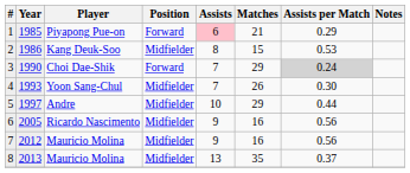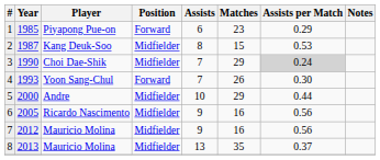 <table class="wikitable" border="1">
 <tr>
 <th>#</th>
 <th>Year</th>
 <th>Player</th>
 <th>Position</th>
 <th>Assists</th>
 <th>Matches</th>
 <th>Assists per Match</th>
 <th>Notes</th>
 </tr>
 <tr>
 <td style="background:#eeeeee">1</td>
 <td style="background:#eeeeee"><a href='#'>1985</a></td>
 <td> <a href='#'>Piyapong Pue-on</a></td>
 <td><a href='#'>Forward</a></td>
-<td style="background: pink; text-align: center;">6</td>
-<td style="text-align: center;">21</td>
+<td style="text-align: center;">6</td>
+<td style="text-align: center;">23</td>
 <td style="text-align: center;">0.29</td>
 <td></td>
 </tr>
 <tr>
 <td style="background:#eeeeee">2</td>
-<td style="background:#eeeeee"><a href='#'>1986</a></td>
+<td style="background:#eeeeee"><a href='#'>1987</a></td>
 <td> <a href='#'>Kang Deuk-Soo</a></td>
 <td><a href='#'>Midfielder</a></td>
 <td style="text-align: center;">8</td>
 <td style="text-align: center;">15</td>
 <td style="text-align: center;">0.53</td>
 <td></td>
 </tr>
 <tr>
 <td style="background:#eeeeee">3</td>
 <td style="background:#eeeeee"><a href='#'>1990</a></td>
 <td> <a href='#'>Choi Dae-Shik</a></td>
-<td><a href='#'>Forward</a></td>
+<td><a href='#'>Midfielder</a></td>
 <td style="text-align: center;">7</td>
 <td style="text-align: center;">29</td>
 <td style="background: lightgrey; text-align: center;">0.24</td>
 <td></td>
 </tr>
 <tr>
 <td style="background:#eeeeee">4</td>
 <td style="background:#eeeeee"><a href='#'>1993</a></td>
 <td> <a href='#'>Yoon Sang-Chul</a></td>
-<td><a href='#'>Midfielder</a></td>
+<td><a href='#'>Forward</a></td>
 <td style="text-align: center;">7</td>
 <td style="text-align: center;">26</td>
 <td style="text-align: center;">0.30</td>
 <td></td>
 </tr>
 <tr>
 <td style="background:#eeeeee">5</td>
-<td style="background:#eeeeee"><a href='#'>1997</a></td>
+<td style="background:#eeeeee"><a href='#'>2000</a></td>
 <td> <a href='#'>Andre</a></td>
 <td><a href='#'>Midfielder</a></td>
 <td style="text-align: center;">10</td>
 <td style="text-align: center;">29</td>
 <td style="text-align: center;">0.44</td>
 <td></td>
 </tr>
 <tr>
 <td style="background:#eeeeee">6</td>
 <td style="background:#eeeeee"><a href='#'>2005</a></td>
 <td> <a href='#'>Ricardo Nascimento</a></td>
 <td><a href='#'>Midfielder</a></td>
 <td style="text-align: center;">9</td>
 <td style="text-align: center;">16</td>
 <td style="text-align: center;">0.56</td>
 <td></td>
 </tr>
 <tr>
 <td style="background:#eeeeee">7</td>
 <td style="background:#eeeeee"><a href='#'>2012</a></td>
 <td> <a href='#'>Mauricio Molina</a></td>
 <td><a href='#'>Midfielder</a></td>
 <td style="text-align: center;">9</td>
 <td style="text-align: center;">16</td>
 <td style="text-align: center;">0.56</td>
 <td></td>
 </tr>
 <tr>
 <td style="background:#eeeeee">8</td>
 <td style="background:#eeeeee"><a href='#'>2013</a></td>
 <td> <a href='#'>Mauricio Molina</a></td>
 <td><a href='#'>Midfielder</a></td>
 <td style="text-align: center;">13</td>
 <td style="text-align: center;">35</td>
 <td style="text-align: center;">0.37</td>
 <td></td>
 </tr>
 <tr>
 </tr>
 </table>
